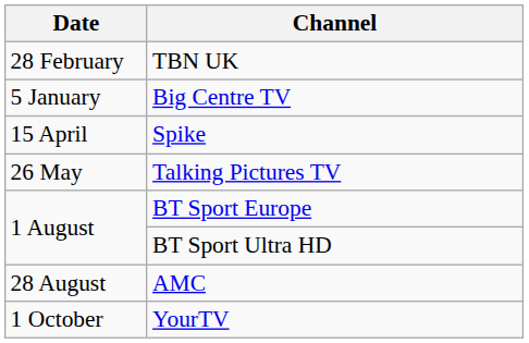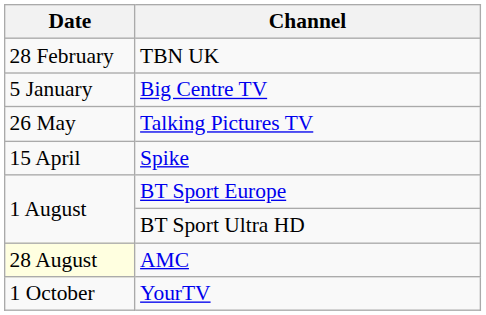 <table class="wikitable">
 <tr>
 <th width=90>Date</th>
 <th width=250>Channel</th>
 </tr>
 <tr>
 <td>28 February</td>
 <td>TBN UK</td>
 </tr>
 <tr>
 <td>5 January</td>
 <td><a href='#'>Big Centre TV</a></td>
 </tr>
 <tr>
+<td>26 May</td>
+<td><a href='#'>Talking Pictures TV</a></td>
+</tr>
+<tr>
 <td>15 April</td>
 <td><a href='#'>Spike</a></td>
-</tr>
-<tr>
-<td>26 May</td>
-<td><a href='#'>Talking Pictures TV</a></td>
 </tr>
 <tr>
 <td rowspan="2">1 August</td>
 <td><a href='#'>BT Sport Europe</a></td>
 </tr>
 <tr>
 <td>BT Sport Ultra HD</td>
 </tr>
 <tr>
-<td>28 August</td>
+<td style="background: lightyellow;">28 August</td>
 <td><a href='#'>AMC</a></td>
 </tr>
 <tr>
 <td>1 October</td>
 <td><a href='#'>YourTV</a></td>
 </tr>
 </table>
